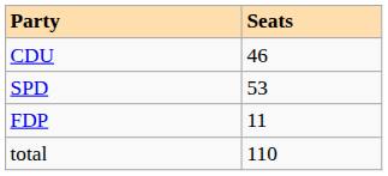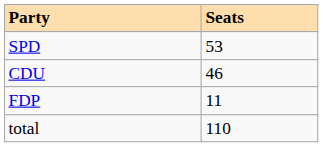 <table class="wikitable">
 <tr>
 <th style="background:#ffdead; width:175px; text-align:left;">Party</th>
 <th style="background:#ffdead; width:100px; text-align:left;">Seats</th>
 </tr>
 <tr>
+<td><a href='#'>SPD</a></td>
+<td>53</td>
+</tr>
+<tr>
 <td><a href='#'>CDU</a></td>
 <td>46</td>
-</tr>
-<tr>
-<td><a href='#'>SPD</a></td>
-<td>53</td>
 </tr>
 <tr>
 <td><a href='#'>FDP</a></td>
 <td>11</td>
 </tr>
 <tr>
 <td>total</td>
 <td>110</td>
 </tr>
 </table>
